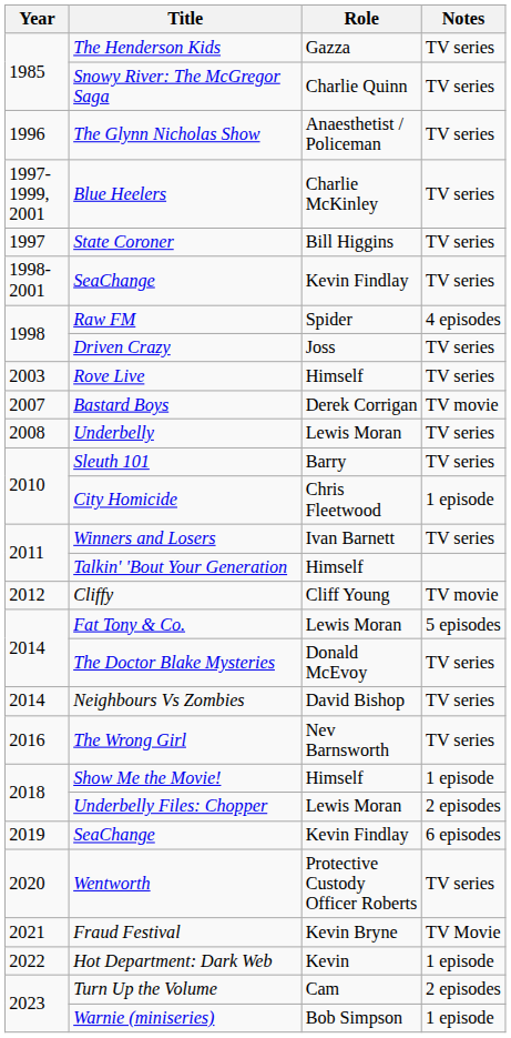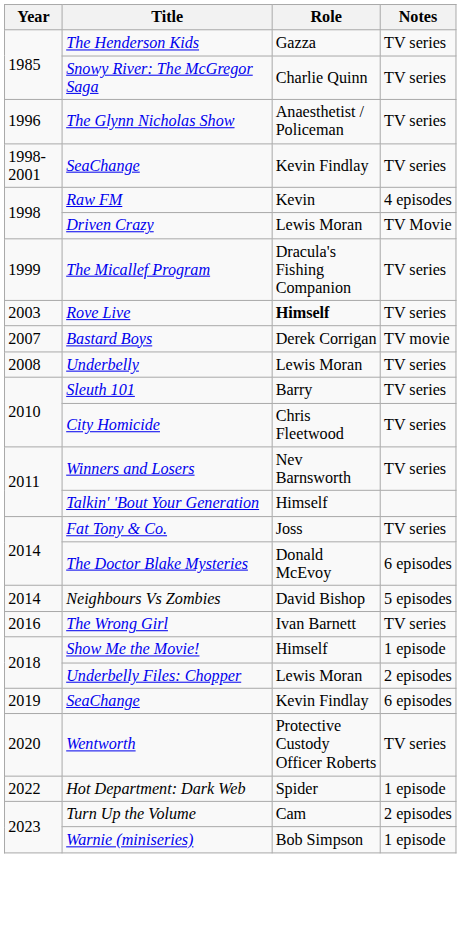 <table class="wikitable sortable">
 <tr>
 <th style="width:50px">Year</th>
 <th style="width:200px">Title</th>
 <th style="width:100px">Role</th>
 <th class="unsortable">Notes</th>
 </tr>
 <tr>
 <td rowspan="2">1985</td>
 <td><em><a href='#'>The Henderson Kids</a></em></td>
 <td>Gazza</td>
 <td>TV series</td>
 </tr>
 <tr>
 <td><em><a href='#'>Snowy River: The McGregor Saga</a></em></td>
 <td>Charlie Quinn</td>
 <td>TV series</td>
 </tr>
 <tr>
 <td>1996</td>
 <td><em><a href='#'>The Glynn Nicholas Show</a></em></td>
 <td>Anaesthetist / Policeman</td>
 <td>TV series</td>
 </tr>
 <tr>
-<td>1997-1999, 2001</td>
-<td><em><a href='#'>Blue Heelers</a></em></td>
-<td>Charlie McKinley</td>
-<td>TV series</td>
-</tr>
-<tr>
-<td>1997</td>
-<td><em><a href='#'>State Coroner</a></em></td>
-<td>Bill Higgins</td>
-<td>TV series</td>
-</tr>
-<tr>
 <td>1998-2001</td>
 <td><em><a href='#'>SeaChange</a></em></td>
 <td>Kevin Findlay</td>
 <td>TV series</td>
 </tr>
 <tr>
 <td rowspan="2">1998</td>
 <td><em><a href='#'>Raw FM</a></em></td>
-<td>Spider</td>
+<td>Kevin</td>
 <td>4 episodes</td>
 </tr>
 <tr>
 <td><em><a href='#'>Driven Crazy</a></em></td>
-<td>Joss</td>
+<td>Lewis Moran</td>
+<td>TV Movie</td>
+</tr>
+<tr>
+<td>1999</td>
+<td><em><a href='#'>The Micallef Program</a></em></td>
+<td>Dracula's Fishing Companion</td>
 <td>TV series</td>
 </tr>
 <tr>
 <td>2003</td>
 <td><em><a href='#'>Rove Live</a></em></td>
-<td>Himself</td>
+<td><strong>Himself</strong></td>
 <td>TV series</td>
 </tr>
 <tr>
 <td>2007</td>
 <td><em><a href='#'>Bastard Boys</a></em></td>
 <td>Derek Corrigan</td>
 <td>TV movie</td>
 </tr>
 <tr>
 <td>2008</td>
 <td><em><a href='#'>Underbelly</a></em></td>
 <td>Lewis Moran</td>
 <td>TV series</td>
 </tr>
 <tr>
 <td rowspan="2">2010</td>
 <td><em><a href='#'>Sleuth 101</a></em></td>
 <td>Barry</td>
 <td>TV series</td>
 </tr>
 <tr>
 <td><em><a href='#'>City Homicide</a></em></td>
 <td>Chris Fleetwood</td>
-<td>1 episode</td>
+<td>TV series</td>
 </tr>
 <tr>
 <td rowspan="2">2011</td>
 <td><em><a href='#'>Winners and Losers</a></em></td>
-<td>Ivan Barnett</td>
+<td>Nev Barnsworth</td>
 <td>TV series</td>
 </tr>
 <tr>
 <td><em><a href='#'>Talkin' 'Bout Your Generation</a></em></td>
 <td>Himself</td>
 <td></td>
 </tr>
 <tr>
-<td>2012</td>
-<td><em>Cliffy</em> </td>
-<td>Cliff Young</td>
-<td>TV movie</td>
-</tr>
-<tr>
 <td rowspan="2">2014</td>
 <td><em><a href='#'>Fat Tony & Co.</a></em> </td>
-<td>Lewis Moran</td>
-<td>5 episodes</td>
+<td>Joss</td>
+<td>TV series</td>
 </tr>
 <tr>
 <td><em><a href='#'>The Doctor Blake Mysteries</a></em></td>
 <td>Donald McEvoy</td>
-<td>TV series</td>
+<td>6 episodes</td>
 </tr>
 <tr>
 <td>2014</td>
 <td><em>Neighbours Vs Zombies</em> </td>
 <td>David Bishop</td>
-<td>TV series</td>
+<td>5 episodes</td>
 </tr>
 <tr>
 <td>2016</td>
 <td><em><a href='#'>The Wrong Girl</a></em> </td>
-<td>Nev Barnsworth</td>
+<td>Ivan Barnett</td>
 <td>TV series</td>
 </tr>
 <tr>
 <td rowspan="2">2018</td>
 <td><em><a href='#'>Show Me the Movie!</a></em></td>
 <td>Himself</td>
 <td>1 episode</td>
 </tr>
 <tr>
 <td><em><a href='#'>Underbelly Files: Chopper</a></em></td>
 <td>Lewis Moran</td>
 <td>2 episodes</td>
 </tr>
 <tr>
 <td>2019</td>
 <td><em><a href='#'>SeaChange</a></em></td>
 <td>Kevin Findlay</td>
 <td>6 episodes</td>
 </tr>
 <tr>
 <td>2020</td>
 <td><em><a href='#'>Wentworth</a></em></td>
 <td>Protective Custody Officer Roberts</td>
 <td>TV series</td>
 </tr>
 <tr>
-<td>2021</td>
-<td><em>Fraud Festival</em></td>
-<td>Kevin Bryne</td>
-<td>TV Movie</td>
-</tr>
-<tr>
 <td>2022</td>
 <td><em>Hot Department: Dark Web</em></td>
-<td>Kevin</td>
+<td>Spider</td>
 <td>1 episode</td>
 </tr>
 <tr>
 <td rowspan="2">2023</td>
 <td><em>Turn Up the Volume</em></td>
 <td>Cam</td>
 <td>2 episodes</td>
 </tr>
 <tr>
 <td><em><a href='#'>Warnie (miniseries)</a></em></td>
 <td>Bob Simpson</td>
 <td>1 episode</td>
 </tr>
 </table>
